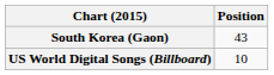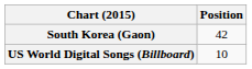 <table class="wikitable plainrowheaders" style="text-align:center">
 <tr>
 <th scope="col">Chart (2015)</th>
 <th scope="col">Position</th>
 </tr>
 <tr>
 <th scope="row">South Korea (Gaon)</th>
-<td>43</td>
+<td>42</td>
 </tr>
 <tr>
 <th scope="row">US World Digital Songs (<em>Billboard</em>)</th>
 <td>10</td>
 </tr>
 </table>
